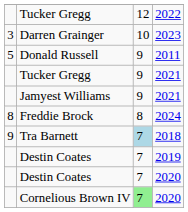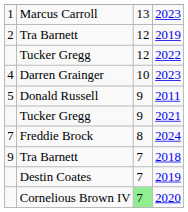 <table class="wikitable">
 <tr>
+</tr>
+<tr>
+<td>1</td>
+<td>Marcus Carroll</td>
+<td>13</td>
+<td><a href='#'>2023</a></td>
+</tr>
+<tr>
+<td>2</td>
+<td>Tra Barnett</td>
+<td>12</td>
+<td><a href='#'>2019</a></td>
 </tr>
 <tr>
 <td></td>
 <td>Tucker Gregg</td>
 <td>12</td>
 <td><a href='#'>2022</a></td>
 </tr>
 <tr>
-<td>3</td>
+<td>4</td>
 <td>Darren Grainger</td>
 <td>10</td>
 <td><a href='#'>2023</a></td>
 </tr>
 <tr>
 <td>5</td>
 <td>Donald Russell</td>
 <td>9</td>
 <td><a href='#'>2011</a></td>
 </tr>
 <tr>
 <td></td>
 <td>Tucker Gregg</td>
 <td>9</td>
 <td><a href='#'>2021</a></td>
 </tr>
 <tr>
-<td></td>
-<td>Jamyest Williams</td>
-<td>9</td>
-<td><a href='#'>2021</a></td>
-</tr>
-<tr>
-<td>8</td>
+<td>7</td>
 <td>Freddie Brock</td>
 <td>8</td>
 <td><a href='#'>2024</a></td>
 </tr>
 <tr>
 <td>9</td>
 <td>Tra Barnett</td>
-<td style="background: lightblue;">7</td>
+<td>7</td>
 <td><a href='#'>2018</a></td>
 </tr>
 <tr>
 <td></td>
 <td>Destin Coates</td>
 <td>7</td>
 <td><a href='#'>2019</a></td>
 </tr>
 <tr>
 <td></td>
-<td>Destin Coates</td>
-<td>7</td>
-<td><a href='#'>2020</a></td>
-</tr>
-<tr>
-<td></td>
 <td>Cornelious Brown IV</td>
 <td style="background: lightgreen;">7</td>
 <td><a href='#'>2020</a></td>
 </tr>
 </table>
